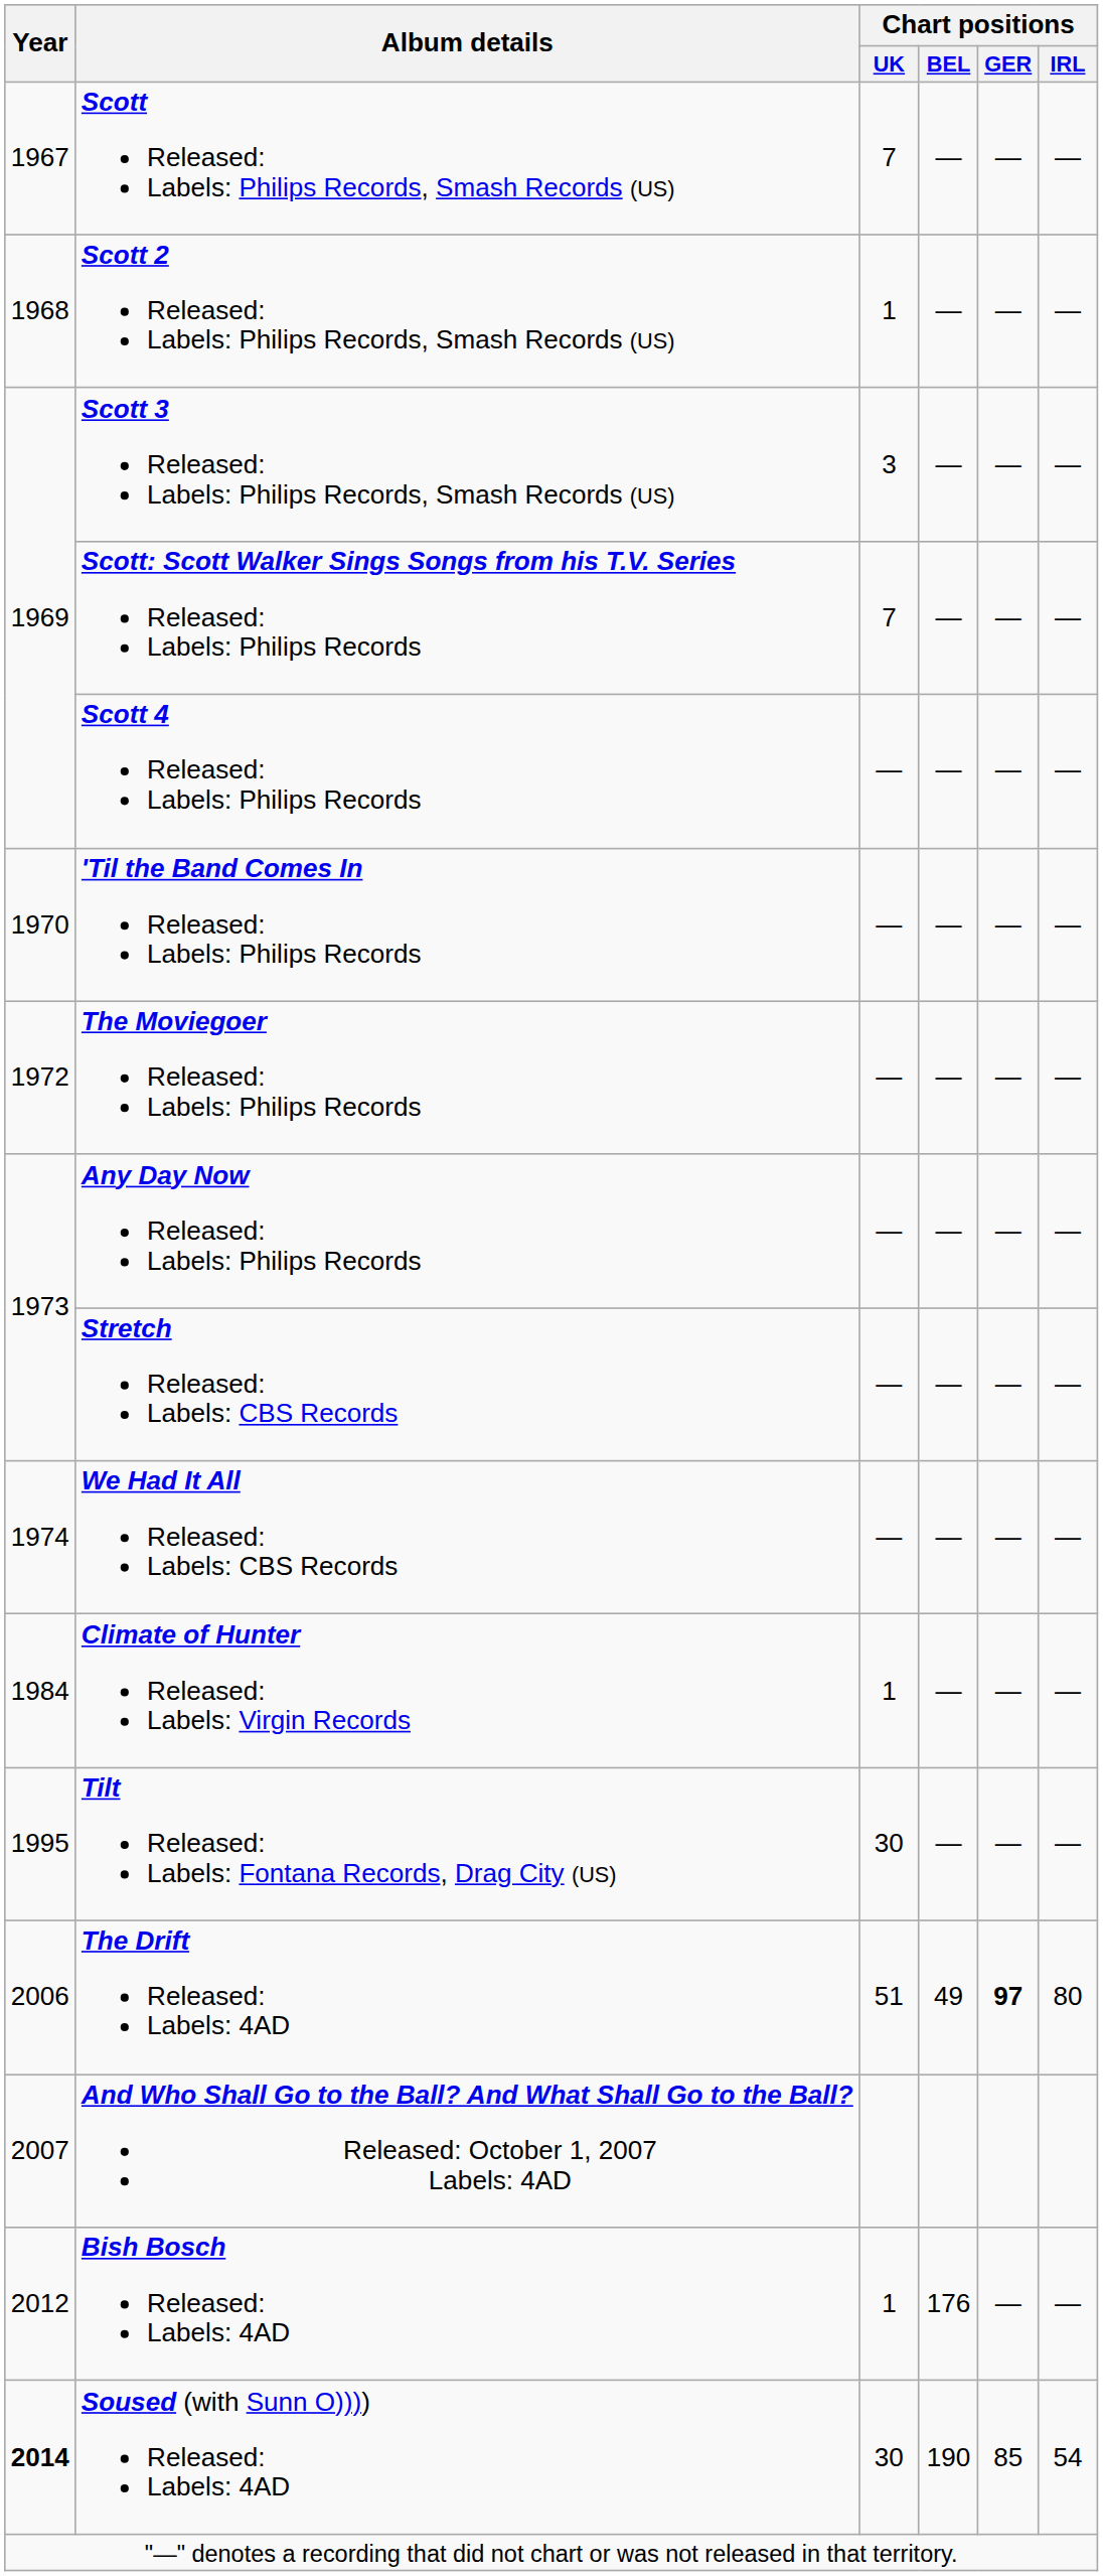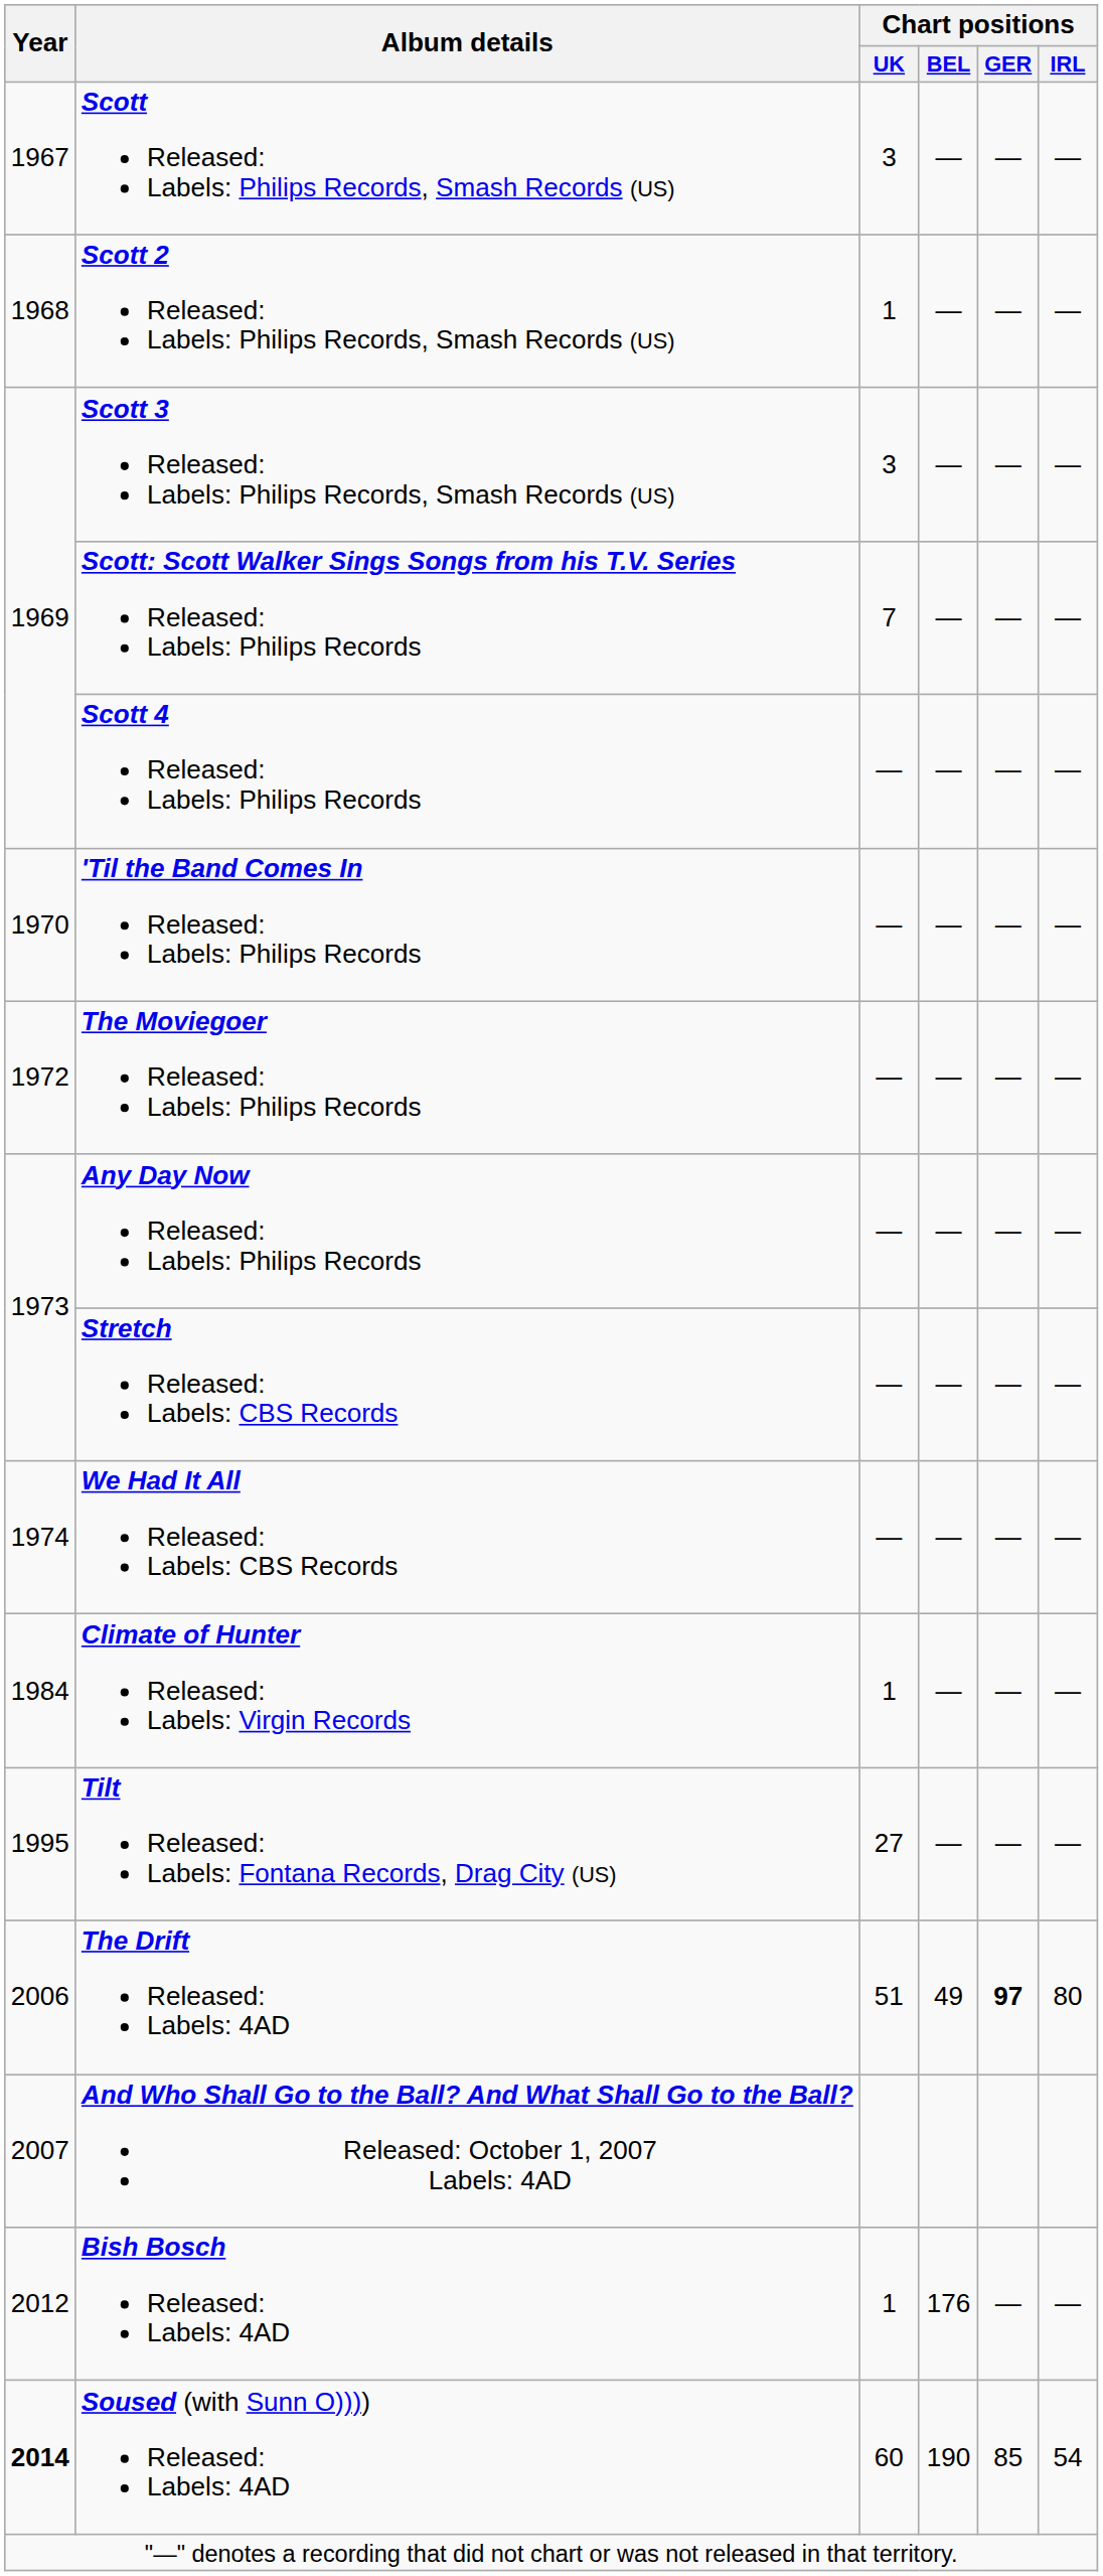 <table class="wikitable"  style=text-align:center;>
 <tr>
 <th rowspan="2">Year</th>
 <th rowspan="2">Album details</th>
 <th colspan="4">Chart positions</th>
 </tr>
 <tr style="font-size:smaller;">
 <th width="30"><a href='#'>UK</a><br></th>
 <th width="30"><a href='#'>BEL</a><br></th>
 <th width="30"><a href='#'>GER</a><br></th>
 <th width="30"><a href='#'>IRL</a></th>
 </tr>
 <tr>
 <td>1967</td>
 <td align="left"><strong><em><a href='#'>Scott</a></em></strong><br><ul><li>Released: </li><li>Labels: <a href='#'>Philips Records</a>, <a href='#'>Smash Records</a> <small>(US)</small></li></ul></td>
-<td>7</td>
+<td>3</td>
 <td>—</td>
 <td>—</td>
 <td>—</td>
 </tr>
 <tr>
 <td>1968</td>
 <td align="left"><strong><em><a href='#'>Scott 2</a></em></strong><br><ul><li>Released: </li><li>Labels: Philips Records, Smash Records <small>(US)</small></li></ul></td>
 <td>1</td>
 <td>—</td>
 <td>—</td>
 <td>—</td>
 </tr>
 <tr>
 <td rowspan="3">1969</td>
 <td align="left"><strong><em><a href='#'>Scott 3</a></em></strong><br><ul><li>Released: </li><li>Labels: Philips Records, Smash Records <small>(US)</small></li></ul></td>
 <td>3</td>
 <td>—</td>
 <td>—</td>
 <td>—</td>
 </tr>
 <tr>
 <td align="left"><strong><em><a href='#'>Scott: Scott Walker Sings Songs from his T.V. Series</a></em></strong><br><ul><li>Released: </li><li>Labels: Philips Records</li></ul></td>
 <td>7</td>
 <td>—</td>
 <td>—</td>
 <td>—</td>
 </tr>
 <tr>
 <td align="left"><strong><em><a href='#'>Scott 4</a></em></strong><br><ul><li>Released: </li><li>Labels: Philips Records</li></ul></td>
 <td>—</td>
 <td>—</td>
 <td>—</td>
 <td>—</td>
 </tr>
 <tr>
 <td>1970</td>
 <td align="left"><strong><em><a href='#'>'Til the Band Comes In</a></em></strong><br><ul><li>Released: </li><li>Labels: Philips Records</li></ul></td>
 <td>—</td>
 <td>—</td>
 <td>—</td>
 <td>—</td>
 </tr>
 <tr>
 <td>1972</td>
 <td align="left"><strong><em><a href='#'>The Moviegoer</a></em></strong><br><ul><li>Released: </li><li>Labels: Philips Records</li></ul></td>
 <td>—</td>
 <td>—</td>
 <td>—</td>
 <td>—</td>
 </tr>
 <tr>
 <td rowspan="2">1973</td>
 <td align="left"><strong><em><a href='#'>Any Day Now</a></em></strong><br><ul><li>Released: </li><li>Labels: Philips Records</li></ul></td>
 <td>—</td>
 <td>—</td>
 <td>—</td>
 <td>—</td>
 </tr>
 <tr>
 <td align="left"><strong><em><a href='#'>Stretch</a></em></strong><br><ul><li>Released: </li><li>Labels: <a href='#'>CBS Records</a></li></ul></td>
 <td>—</td>
 <td>—</td>
 <td>—</td>
 <td>—</td>
 </tr>
 <tr>
 <td>1974</td>
 <td align="left"><strong><em><a href='#'>We Had It All</a></em></strong><br><ul><li>Released: </li><li>Labels: CBS Records</li></ul></td>
 <td>—</td>
 <td>—</td>
 <td>—</td>
 <td>—</td>
 </tr>
 <tr>
 <td>1984</td>
 <td align="left"><strong><em><a href='#'>Climate of Hunter</a></em></strong><br><ul><li>Released: </li><li>Labels: <a href='#'>Virgin Records</a></li></ul></td>
 <td>1</td>
 <td>—</td>
 <td>—</td>
 <td>—</td>
 </tr>
 <tr>
 <td>1995</td>
 <td align="left"><strong><em><a href='#'>Tilt</a></em></strong><br><ul><li>Released: </li><li>Labels: <a href='#'>Fontana Records</a>, <a href='#'>Drag City</a> <small>(US)</small></li></ul></td>
-<td>30</td>
+<td>27</td>
 <td>—</td>
 <td>—</td>
 <td>—</td>
 </tr>
 <tr>
 <td>2006</td>
 <td align="left"><strong><em><a href='#'>The Drift</a></em></strong><br><ul><li>Released: </li><li>Labels: 4AD</li></ul></td>
 <td>51</td>
 <td>49</td>
 <td><strong>97</strong></td>
 <td>80</td>
 </tr>
 <tr>
 <td>2007</td>
 <td><strong><em><a href='#'>And Who Shall Go to the Ball? And What Shall Go to the Ball?</a></em></strong><br><ul><li>Released: October 1, 2007</li><li>Labels: 4AD</li></ul></td>
 <td></td>
 <td></td>
 <td></td>
 <td></td>
 </tr>
 <tr>
 <td>2012</td>
 <td align="left"><strong><em><a href='#'>Bish Bosch</a></em></strong><br><ul><li>Released: </li><li>Labels: 4AD</li></ul></td>
 <td>1</td>
 <td>176</td>
 <td>—</td>
 <td>—</td>
 </tr>
 <tr>
 <td><strong>2014</strong></td>
 <td align="left"><strong><em><a href='#'>Soused</a></em></strong> (with <a href='#'>Sunn O)))</a>)<br><ul><li>Released: </li><li>Labels: 4AD</li></ul></td>
-<td>30</td>
+<td>60</td>
 <td>190</td>
 <td>85</td>
 <td>54</td>
 </tr>
 <tr>
 <td colspan="14" style="font-size:90%">"—" denotes a recording that did not chart or was not released in that territory.</td>
 </tr>
 </table>
